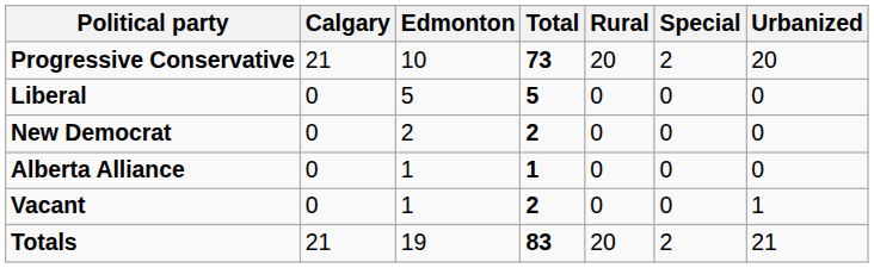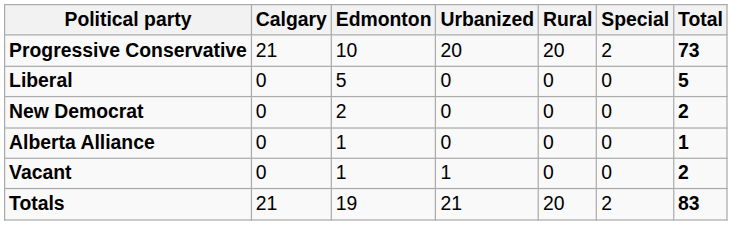 <table class="wikitable" border=1>
 <tr>
 <th>Political party</th>
 <th>Calgary</th>
 <th>Edmonton</th>
-<th>Total</th>
+<th>Urbanized</th>
 <th>Rural</th>
 <th>Special</th>
-<th>Urbanized</th>
+<th>Total</th>
 </tr>
 <tr>
 <td><strong>Progressive Conservative</strong></td>
 <td>21</td>
 <td>10</td>
-<td><strong>73</strong></td>
+<td>20</td>
 <td>20</td>
 <td>2</td>
-<td>20</td>
+<td><strong>73</strong></td>
 </tr>
 <tr>
 <td><strong>Liberal</strong></td>
 <td>0</td>
 <td>5</td>
-<td><strong>5</strong></td>
 <td>0</td>
 <td>0</td>
 <td>0</td>
+<td><strong>5</strong></td>
 </tr>
 <tr>
 <td><strong>New Democrat</strong></td>
 <td>0</td>
 <td>2</td>
-<td><strong>2</strong></td>
 <td>0</td>
 <td>0</td>
 <td>0</td>
+<td><strong>2</strong></td>
 </tr>
 <tr>
 <td><strong>Alberta Alliance</strong></td>
 <td>0</td>
 <td>1</td>
-<td><strong>1</strong></td>
 <td>0</td>
 <td>0</td>
 <td>0</td>
+<td><strong>1</strong></td>
 </tr>
 <tr>
 <td><strong>Vacant</strong></td>
 <td>0</td>
 <td>1</td>
-<td><strong>2</strong></td>
+<td>1</td>
 <td>0</td>
 <td>0</td>
-<td>1</td>
+<td><strong>2</strong></td>
 </tr>
 <tr>
 <td><strong>Totals</strong></td>
 <td>21</td>
 <td>19</td>
-<td><strong>83</strong></td>
+<td>21</td>
 <td>20</td>
 <td>2</td>
-<td>21</td>
+<td><strong>83</strong></td>
 </tr>
 </table>
